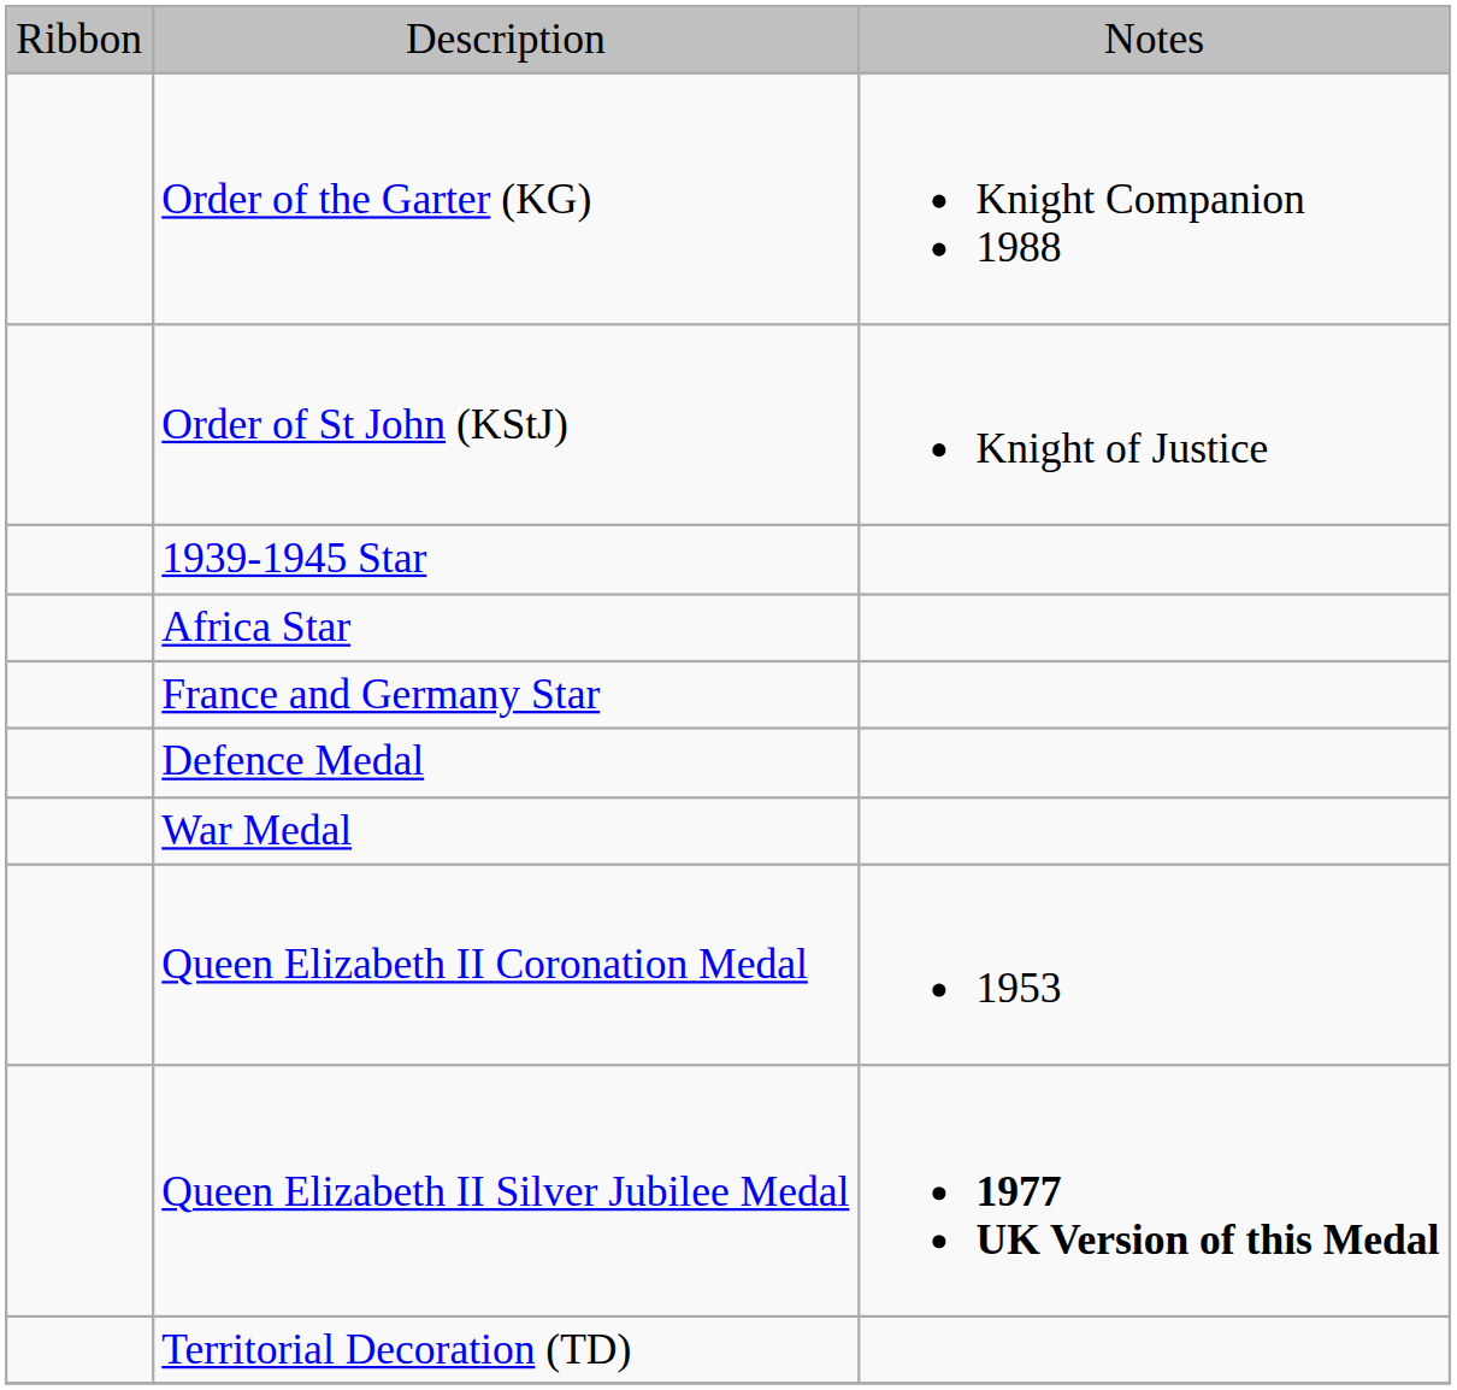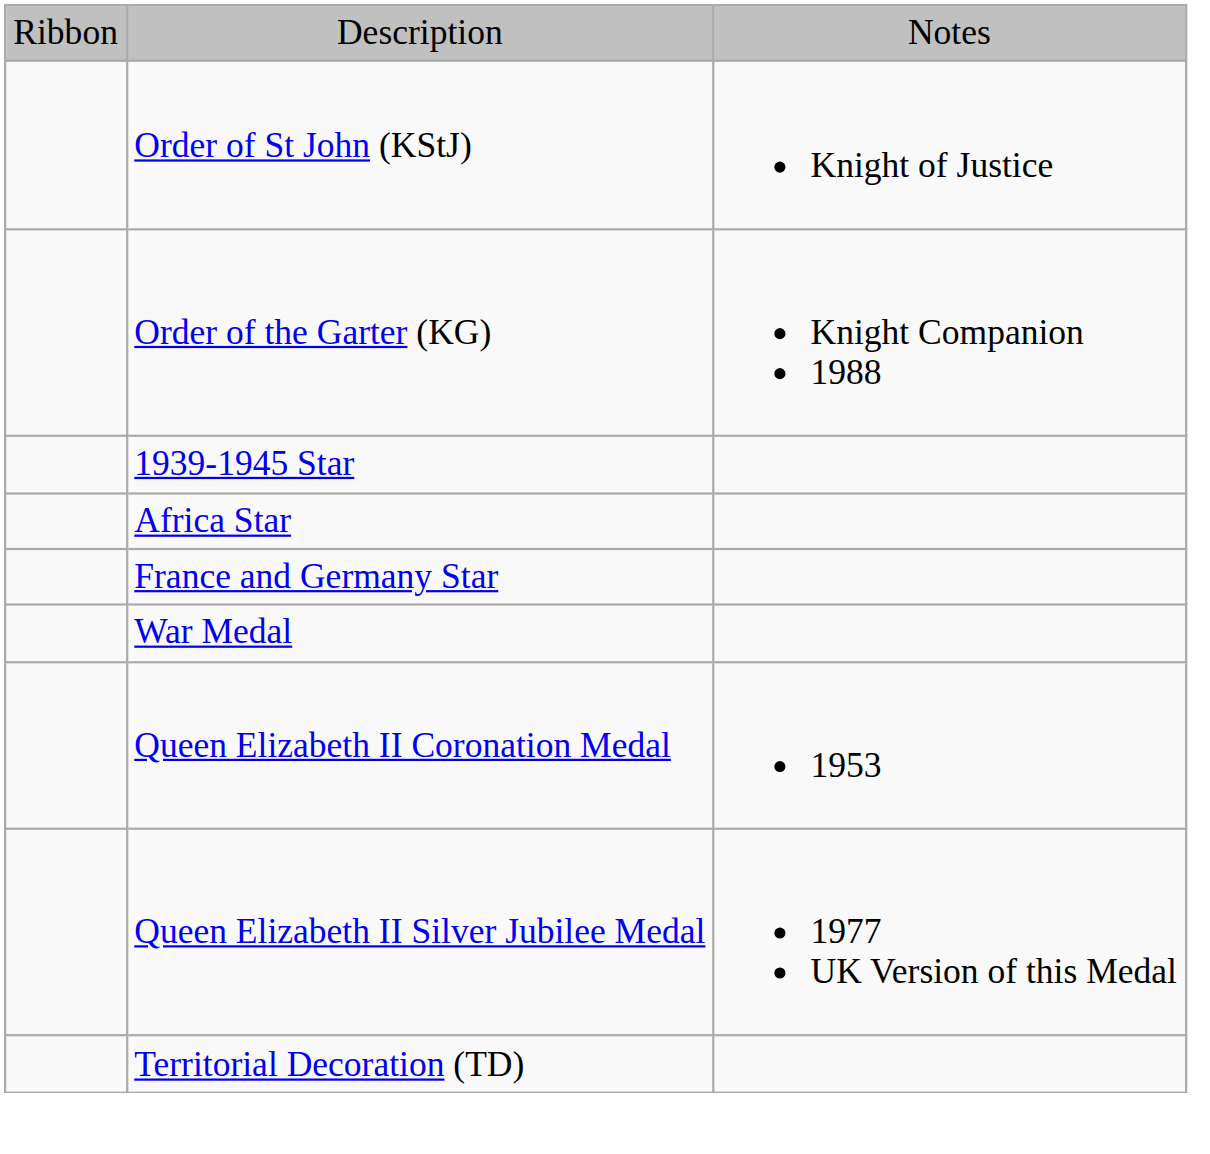 <table class="wikitable">
 <tr style="background:silver;" align="center">
 <td>Ribbon</td>
 <td>Description</td>
 <td>Notes</td>
 </tr>
 <tr>
 <td></td>
-<td><a href='#'>Order of the Garter</a> (KG)</td>
-<td><br><ul><li>Knight Companion</li><li>1988</li></ul></td>
+<td><a href='#'>Order of St John</a> (KStJ)</td>
+<td><br><ul><li>Knight of Justice</li></ul></td>
 </tr>
 <tr>
 <td></td>
-<td><a href='#'>Order of St John</a> (KStJ)</td>
-<td><br><ul><li>Knight of Justice</li></ul></td>
+<td><a href='#'>Order of the Garter</a> (KG)</td>
+<td><br><ul><li>Knight Companion</li><li>1988</li></ul></td>
 </tr>
 <tr>
 <td></td>
 <td><a href='#'>1939-1945 Star</a></td>
 <td></td>
 </tr>
 <tr>
 <td></td>
 <td><a href='#'>Africa Star</a></td>
 <td></td>
 </tr>
 <tr>
 <td></td>
 <td><a href='#'>France and Germany Star</a></td>
 <td></td>
 </tr>
 <tr>
 <td></td>
-<td><a href='#'>Defence Medal</a></td>
-<td></td>
-</tr>
-<tr>
-<td></td>
 <td><a href='#'>War Medal</a></td>
 <td></td>
 </tr>
 <tr>
 <td></td>
 <td><a href='#'>Queen Elizabeth II Coronation Medal</a></td>
 <td><br><ul><li>1953</li></ul></td>
 </tr>
 <tr>
 <td></td>
 <td><a href='#'>Queen Elizabeth II Silver Jubilee Medal</a></td>
-<td><strong><br><ul><li>1977</li><li>UK Version of this Medal</li></ul></strong></td>
+<td><br><ul><li>1977</li><li>UK Version of this Medal</li></ul></td>
 </tr>
 <tr>
 <td></td>
 <td><a href='#'>Territorial Decoration</a> (TD)</td>
 <td></td>
 </tr>
 <tr>
 </tr>
 </table>
